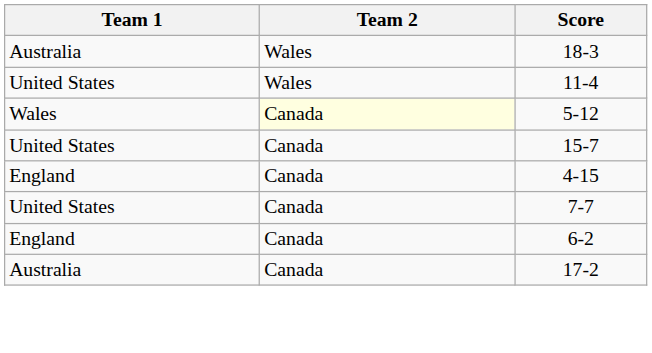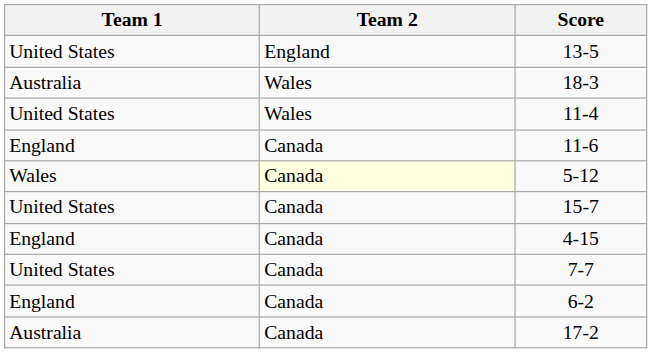 <table class="wikitable" style="font-size: 100%">
 <tr>
 <th width=200>Team 1</th>
 <th width=200>Team 2</th>
 <th width=100>Score</th>
+</tr>
+<tr>
+<td>United States</td>
+<td>England</td>
+<td align=center>13-5</td>
 </tr>
 <tr>
 <td>Australia</td>
 <td>Wales</td>
 <td align=center>18-3</td>
 </tr>
 <tr>
 <td>United States</td>
 <td>Wales</td>
 <td align=center>11-4</td>
+</tr>
+<tr>
+<td>England</td>
+<td>Canada</td>
+<td align=center>11-6</td>
 </tr>
 <tr>
 <td>Wales</td>
 <td style="background: lightyellow;">Canada</td>
 <td align=center>5-12</td>
 </tr>
 <tr>
 <td>United States</td>
 <td>Canada</td>
 <td align=center>15-7</td>
 </tr>
 <tr>
 <td>England</td>
 <td>Canada</td>
 <td align=center>4-15</td>
 </tr>
 <tr>
 <td>United States</td>
 <td>Canada</td>
 <td align=center>7-7</td>
 </tr>
 <tr>
 <td>England</td>
 <td>Canada</td>
 <td align=center>6-2</td>
 </tr>
 <tr>
 <td>Australia</td>
 <td>Canada</td>
 <td align=center>17-2</td>
 </tr>
 </table>
